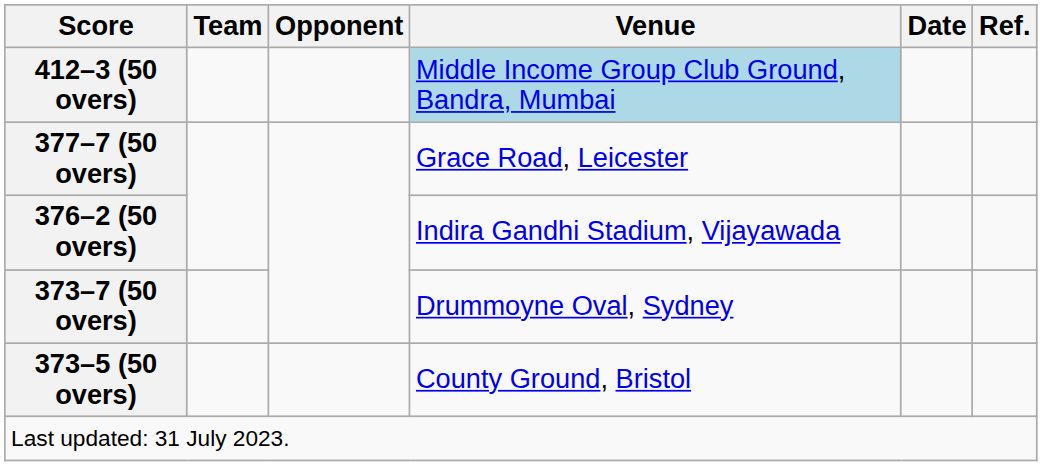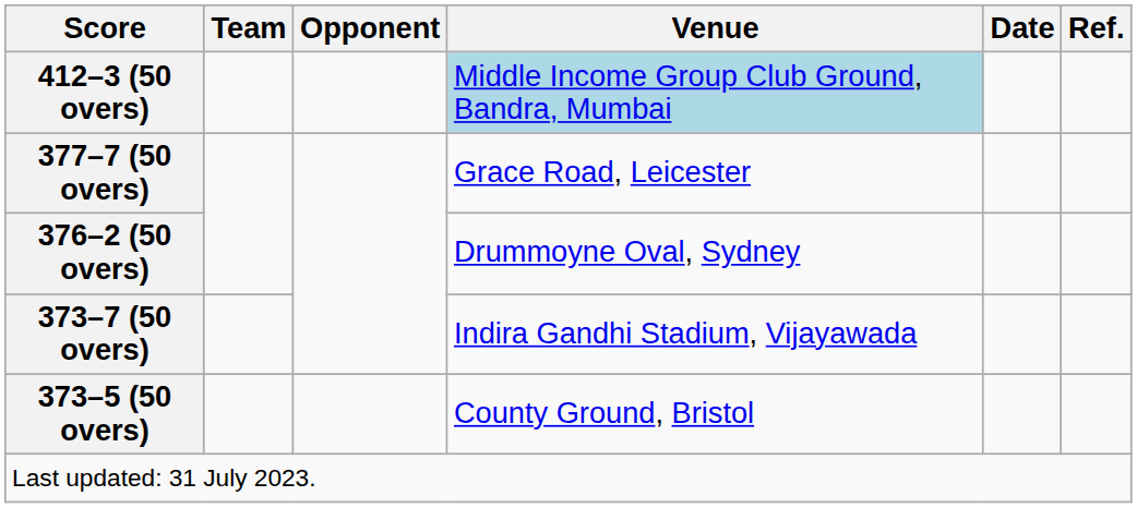 <table class="wikitable">
 <tr>
 <th>Score</th>
 <th>Team</th>
 <th>Opponent</th>
 <th>Venue</th>
 <th>Date</th>
 <th>Ref.</th>
 </tr>
 <tr>
 <th>412–3 (50 overs)</th>
 <td></td>
 <td></td>
 <td style="background: lightblue;"><a href='#'>Middle Income Group Club Ground</a>, <a href='#'>Bandra, Mumbai</a></td>
 <td></td>
 <td></td>
 </tr>
 <tr>
 <th>377–7 (50 overs)</th>
 <td rowspan=2></td>
 <td rowspan=3></td>
 <td><a href='#'>Grace Road</a>, <a href='#'>Leicester</a></td>
 <td></td>
 <td></td>
 </tr>
 <tr>
 <th>376–2 (50 overs)</th>
-<td><a href='#'>Indira Gandhi Stadium</a>, <a href='#'>Vijayawada</a></td>
+<td><a href='#'>Drummoyne Oval</a>, <a href='#'>Sydney</a></td>
 <td></td>
 <td></td>
 </tr>
 <tr>
 <th>373–7 (50 overs)</th>
 <td></td>
-<td><a href='#'>Drummoyne Oval</a>, <a href='#'>Sydney</a></td>
+<td><a href='#'>Indira Gandhi Stadium</a>, <a href='#'>Vijayawada</a></td>
 <td></td>
 <td></td>
 </tr>
 <tr>
 <th>373–5 (50 overs)</th>
 <td></td>
 <td></td>
 <td><a href='#'>County Ground</a>, <a href='#'>Bristol</a></td>
 <td></td>
 <td></td>
 </tr>
 <tr>
 <td colspan="6"><small>Last updated: 31 July 2023.</small></td>
 </tr>
 </table>
